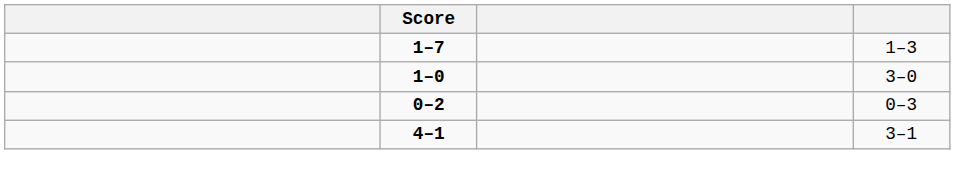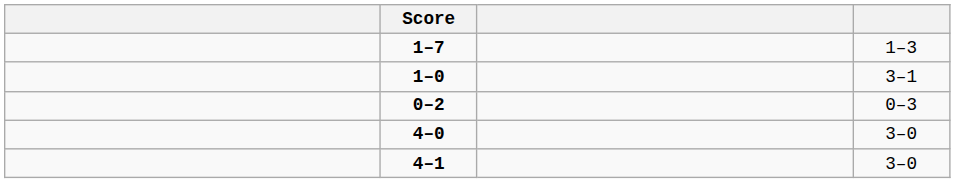 <table class="wikitable" style="text-align: center; ">
 <tr>
 <th align="right" width="270"></th>
 <th width="65">Score</th>
 <th align="left" width="270"></th>
 <th width="65"></th>
 </tr>
 <tr>
 <td align="left"></td>
 <td><strong>1–7</strong></td>
 <td align="left"><strong></strong></td>
 <td>1–3 <strong></strong></td>
 </tr>
 <tr>
 <td align="left"><strong></strong></td>
 <td><strong>1–0</strong></td>
 <td align="left"></td>
-<td>3–0 <strong></strong></td>
+<td>3–1 <strong></strong></td>
 </tr>
 <tr>
 <td align="left"></td>
 <td><strong>0–2</strong></td>
 <td align="left"><strong></strong></td>
 <td>0–3 <strong></strong></td>
 </tr>
 <tr>
 <td align="left"><strong></strong></td>
+<td><strong>4–0</strong></td>
+<td align="left"></td>
+<td>3–0 <strong></strong></td>
+</tr>
+<tr>
+<td align="left"><strong></strong></td>
 <td><strong>4–1</strong></td>
 <td align="left"></td>
-<td>3–1 <strong></strong></td>
+<td>3–0 <strong></strong></td>
 </tr>
 </table>
